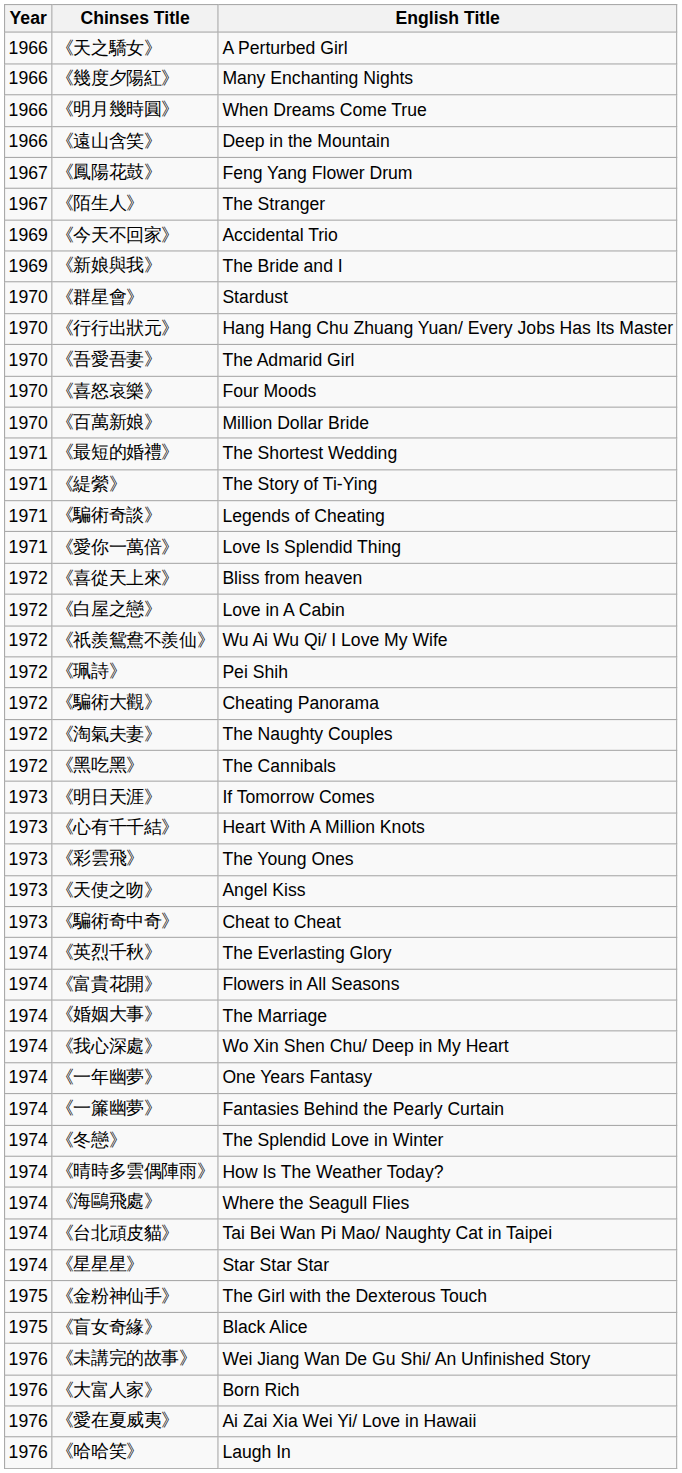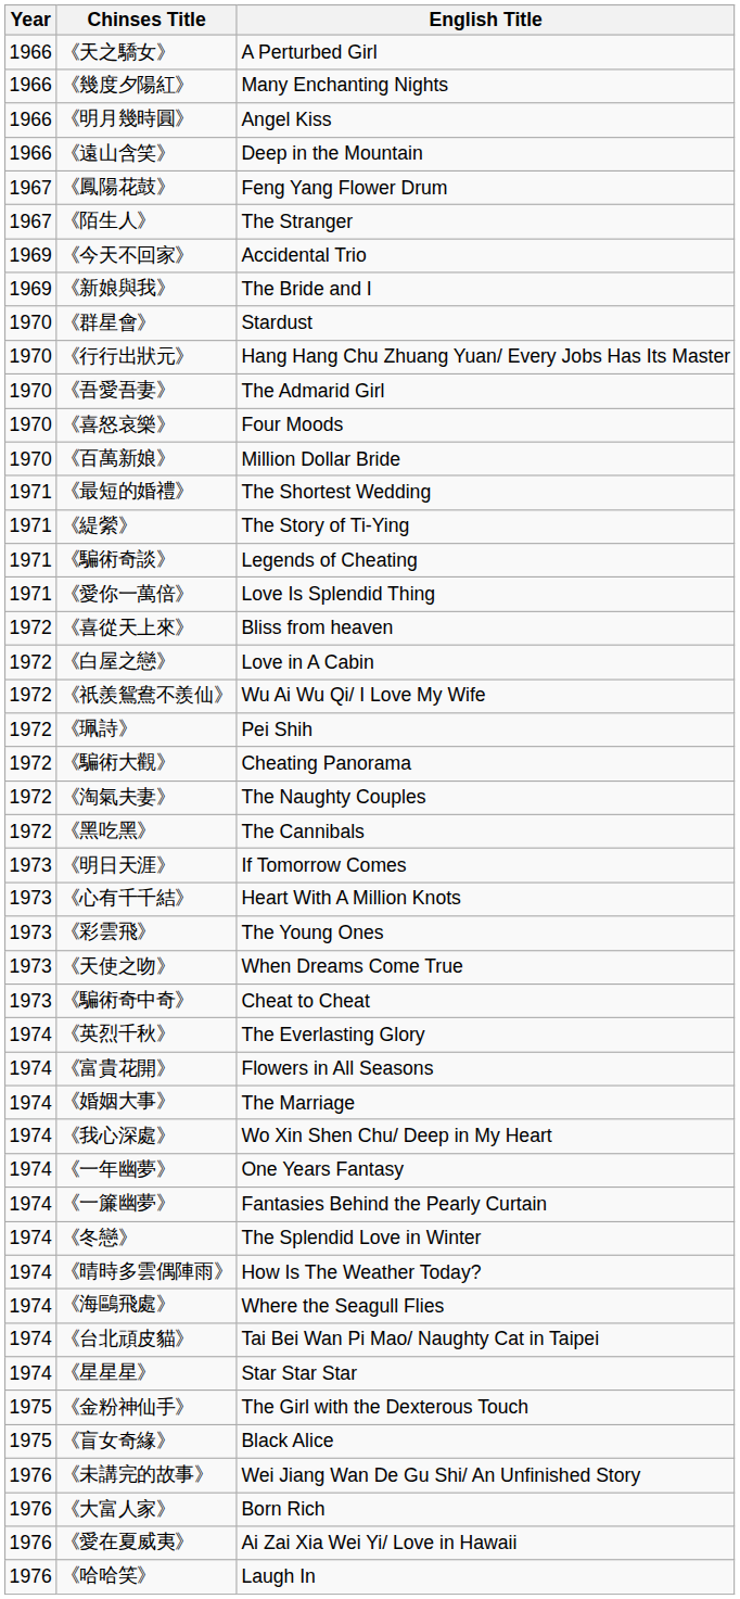 <table class="wikitable">
 <tr>
 <th>Year</th>
 <th>Chinses Title</th>
 <th>English Title</th>
 </tr>
 <tr>
 <td>1966</td>
 <td>《天之驕女》</td>
 <td>A Perturbed Girl</td>
 </tr>
 <tr>
 <td>1966</td>
 <td>《幾度夕陽紅》</td>
 <td>Many Enchanting Nights</td>
 </tr>
 <tr>
 <td>1966</td>
 <td>《明月幾時圓》</td>
-<td>When Dreams Come True</td>
+<td>Angel Kiss</td>
 </tr>
 <tr>
 <td>1966</td>
 <td>《遠山含笑》</td>
 <td>Deep in the Mountain</td>
 </tr>
 <tr>
 <td>1967</td>
 <td>《鳳陽花鼓》</td>
 <td>Feng Yang Flower Drum</td>
 </tr>
 <tr>
 <td>1967</td>
 <td>《陌生人》</td>
 <td>The Stranger</td>
 </tr>
 <tr>
 <td>1969</td>
 <td>《今天不回家》</td>
 <td>Accidental Trio</td>
 </tr>
 <tr>
 <td>1969</td>
 <td>《新娘與我》</td>
 <td>The Bride and I</td>
 </tr>
 <tr>
 <td>1970</td>
 <td>《群星會》</td>
 <td>Stardust</td>
 </tr>
 <tr>
 <td>1970</td>
 <td>《行行出狀元》</td>
 <td>Hang Hang Chu Zhuang Yuan/ Every Jobs Has Its Master</td>
 </tr>
 <tr>
 <td>1970</td>
 <td>《吾愛吾妻》</td>
 <td>The Admarid Girl</td>
 </tr>
 <tr>
 <td>1970</td>
 <td>《喜怒哀樂》</td>
 <td>Four Moods</td>
 </tr>
 <tr>
 <td>1970</td>
 <td>《百萬新娘》</td>
 <td>Million Dollar Bride</td>
 </tr>
 <tr>
 <td>1971</td>
 <td>《最短的婚禮》</td>
 <td>The Shortest Wedding</td>
 </tr>
 <tr>
 <td>1971</td>
 <td>《緹縈》</td>
 <td>The Story of Ti-Ying</td>
 </tr>
 <tr>
 <td>1971</td>
 <td>《騙術奇談》</td>
 <td>Legends of Cheating</td>
 </tr>
 <tr>
 <td>1971</td>
 <td>《愛你一萬倍》</td>
 <td>Love Is Splendid Thing</td>
 </tr>
 <tr>
 <td>1972</td>
 <td>《喜從天上來》</td>
 <td>Bliss from heaven</td>
 </tr>
 <tr>
 <td>1972</td>
 <td>《白屋之戀》</td>
 <td>Love in A Cabin</td>
 </tr>
 <tr>
 <td>1972</td>
 <td>《祇羨鴛鴦不羨仙》</td>
 <td>Wu Ai Wu Qi/ I Love My Wife</td>
 </tr>
 <tr>
 <td>1972</td>
 <td>《珮詩》</td>
 <td>Pei Shih</td>
 </tr>
 <tr>
 <td>1972</td>
 <td>《騙術大觀》</td>
 <td>Cheating Panorama</td>
 </tr>
 <tr>
 <td>1972</td>
 <td>《淘氣夫妻》</td>
 <td>The Naughty Couples</td>
 </tr>
 <tr>
 <td>1972</td>
 <td>《黑吃黑》</td>
 <td>The Cannibals</td>
 </tr>
 <tr>
 <td>1973</td>
 <td>《明日天涯》</td>
 <td>If Tomorrow Comes</td>
 </tr>
 <tr>
 <td>1973</td>
 <td>《心有千千結》</td>
 <td>Heart With A Million Knots</td>
 </tr>
 <tr>
 <td>1973</td>
 <td>《彩雲飛》</td>
 <td>The Young Ones</td>
 </tr>
 <tr>
 <td>1973</td>
 <td>《天使之吻》</td>
-<td>Angel Kiss</td>
+<td>When Dreams Come True</td>
 </tr>
 <tr>
 <td>1973</td>
 <td>《騙術奇中奇》</td>
 <td>Cheat to Cheat</td>
 </tr>
 <tr>
 <td>1974</td>
 <td>《英烈千秋》</td>
 <td>The Everlasting Glory</td>
 </tr>
 <tr>
 <td>1974</td>
 <td>《富貴花開》</td>
 <td>Flowers in All Seasons</td>
 </tr>
 <tr>
 <td>1974</td>
 <td>《婚姻大事》</td>
 <td>The Marriage</td>
 </tr>
 <tr>
 <td>1974</td>
 <td>《我心深處》</td>
 <td>Wo Xin Shen Chu/ Deep in My Heart</td>
 </tr>
 <tr>
 <td>1974</td>
 <td>《一年幽夢》</td>
 <td>One Years Fantasy</td>
 </tr>
 <tr>
 <td>1974</td>
 <td>《一簾幽夢》</td>
 <td>Fantasies Behind the Pearly Curtain</td>
 </tr>
 <tr>
 <td>1974</td>
 <td>《冬戀》</td>
 <td>The Splendid Love in Winter</td>
 </tr>
 <tr>
 <td>1974</td>
 <td>《晴時多雲偶陣雨》</td>
 <td>How Is The Weather Today?</td>
 </tr>
 <tr>
 <td>1974</td>
 <td>《海鷗飛處》</td>
 <td>Where the Seagull Flies</td>
 </tr>
 <tr>
 <td>1974</td>
 <td>《台北頑皮貓》</td>
 <td>Tai Bei Wan Pi Mao/ Naughty Cat in Taipei</td>
 </tr>
 <tr>
 <td>1974</td>
 <td>《星星星》</td>
 <td>Star Star Star</td>
 </tr>
 <tr>
 <td>1975</td>
 <td>《金粉神仙手》</td>
 <td>The Girl with the Dexterous Touch</td>
 </tr>
 <tr>
 <td>1975</td>
 <td>《盲女奇緣》</td>
 <td>Black Alice</td>
 </tr>
 <tr>
 <td>1976</td>
 <td>《未講完的故事》</td>
 <td>Wei Jiang Wan De Gu Shi/ An Unfinished Story</td>
 </tr>
 <tr>
 <td>1976</td>
 <td>《大富人家》</td>
 <td>Born Rich</td>
 </tr>
 <tr>
 <td>1976</td>
 <td>《愛在夏威夷》</td>
 <td>Ai Zai Xia Wei Yi/ Love in Hawaii</td>
 </tr>
 <tr>
 <td>1976</td>
 <td>《哈哈笑》</td>
 <td>Laugh In</td>
 </tr>
 </table>
